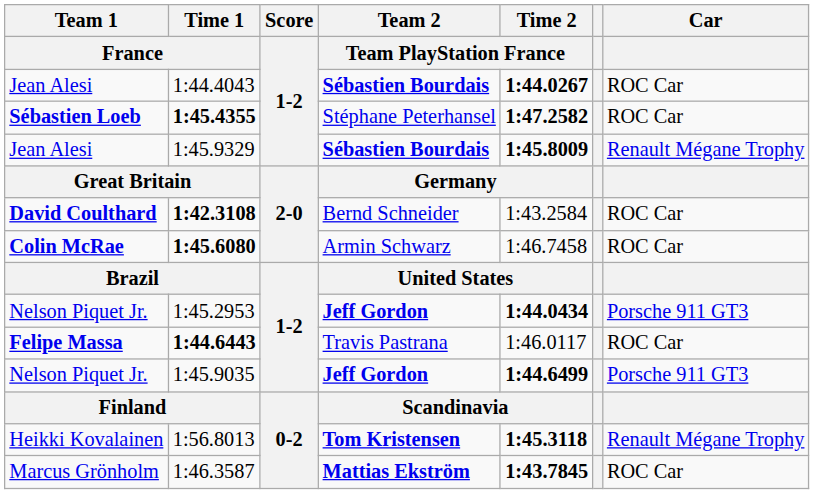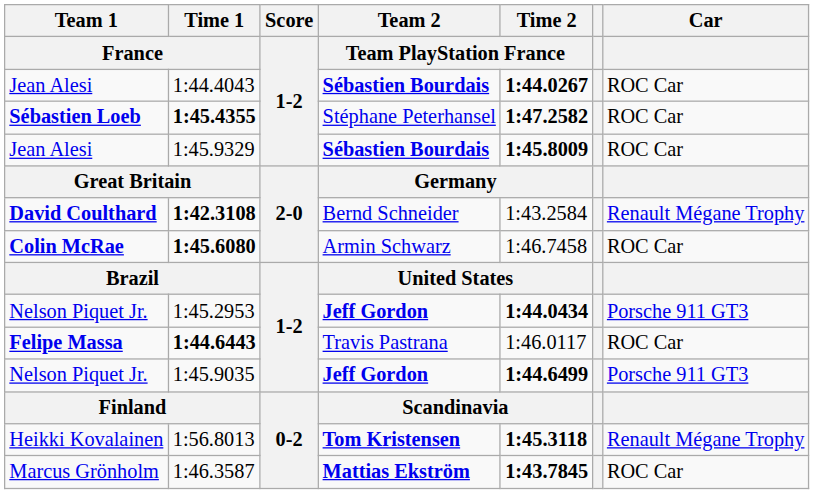 <table class="wikitable">
 <tr>
 <th>Team 1</th>
 <th>Time 1</th>
 <th>Score</th>
 <th>Team 2</th>
 <th>Time 2</th>
 <th></th>
 <th>Car</th>
 </tr>
 <tr>
 <th colspan=2> France</th>
 <th rowspan=4>1-2</th>
 <th colspan=2> <strong>Team PlayStation France</strong></th>
 <th></th>
 <th></th>
 </tr>
 <tr>
 <td><a href='#'>Jean Alesi</a></td>
 <td>1:44.4043</td>
 <td><strong><a href='#'>Sébastien Bourdais</a></strong></td>
 <td><strong>1:44.0267</strong></td>
 <th></th>
 <td>ROC Car</td>
 </tr>
 <tr>
 <td><strong><a href='#'>Sébastien Loeb</a></strong></td>
 <td><strong>1:45.4355</strong></td>
 <td><a href='#'>Stéphane Peterhansel</a></td>
 <td><strong>1:47.2582</strong></td>
 <th></th>
 <td>ROC Car</td>
 </tr>
 <tr>
 <td><a href='#'>Jean Alesi</a></td>
 <td>1:45.9329</td>
 <td><strong><a href='#'>Sébastien Bourdais</a></strong></td>
 <td><strong>1:45.8009</strong></td>
 <th></th>
-<td><a href='#'>Renault Mégane Trophy</a></td>
+<td>ROC Car</td>
 </tr>
 <tr>
 <th colspan=2> <strong>Great Britain</strong></th>
 <th rowspan=3>2-0</th>
 <th colspan=2> Germany</th>
 <th></th>
 <th></th>
 </tr>
 <tr>
 <td><strong><a href='#'>David Coulthard</a></strong></td>
 <td><strong>1:42.3108</strong></td>
 <td><a href='#'>Bernd Schneider</a></td>
 <td>1:43.2584</td>
 <th></th>
-<td>ROC Car</td>
+<td><a href='#'>Renault Mégane Trophy</a></td>
 </tr>
 <tr>
 <td><strong><a href='#'>Colin McRae</a></strong></td>
 <td><strong>1:45.6080</strong></td>
 <td><a href='#'>Armin Schwarz</a></td>
 <td>1:46.7458</td>
 <th></th>
 <td>ROC Car</td>
 </tr>
 <tr>
 <th colspan=2> Brazil</th>
 <th rowspan=4>1-2</th>
 <th colspan=2> <strong>United States</strong></th>
 <th></th>
 <th></th>
 </tr>
 <tr>
 <td><a href='#'>Nelson Piquet Jr.</a></td>
 <td>1:45.2953</td>
 <td><strong><a href='#'>Jeff Gordon</a></strong></td>
 <td><strong>1:44.0434</strong></td>
 <th></th>
 <td><a href='#'>Porsche 911 GT3</a></td>
 </tr>
 <tr>
 <td><strong><a href='#'>Felipe Massa</a></strong></td>
 <td><strong>1:44.6443</strong></td>
 <td><a href='#'>Travis Pastrana</a></td>
 <td>1:46.0117</td>
 <th></th>
 <td>ROC Car</td>
 </tr>
 <tr>
 <td><a href='#'>Nelson Piquet Jr.</a></td>
 <td>1:45.9035</td>
 <td><strong><a href='#'>Jeff Gordon</a></strong></td>
 <td><strong>1:44.6499</strong></td>
 <th></th>
 <td><a href='#'>Porsche 911 GT3</a></td>
 </tr>
 <tr>
 <th colspan=2> Finland</th>
 <th rowspan=3>0-2</th>
 <th colspan=2> <strong>Scandinavia</strong></th>
 <th></th>
 <th></th>
 </tr>
 <tr>
 <td><a href='#'>Heikki Kovalainen</a></td>
 <td>1:56.8013</td>
 <td><strong><a href='#'>Tom Kristensen</a></strong></td>
 <td><strong>1:45.3118</strong></td>
 <th></th>
 <td><a href='#'>Renault Mégane Trophy</a></td>
 </tr>
 <tr>
 <td><a href='#'>Marcus Grönholm</a></td>
 <td>1:46.3587</td>
 <td><strong><a href='#'>Mattias Ekström</a></strong></td>
 <td><strong>1:43.7845</strong></td>
 <th></th>
 <td>ROC Car</td>
 </tr>
 </table>
